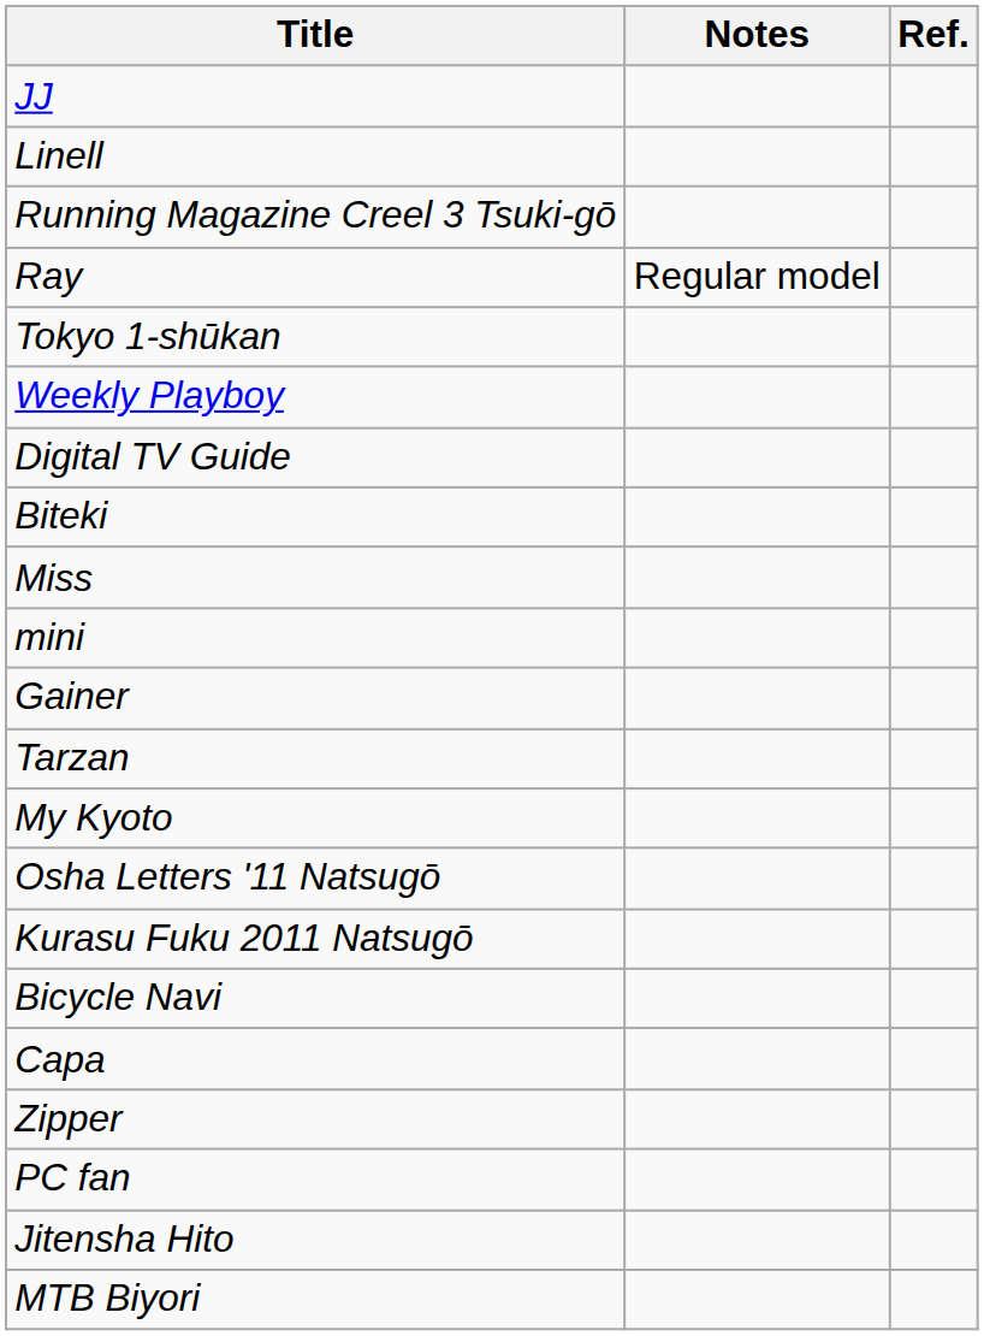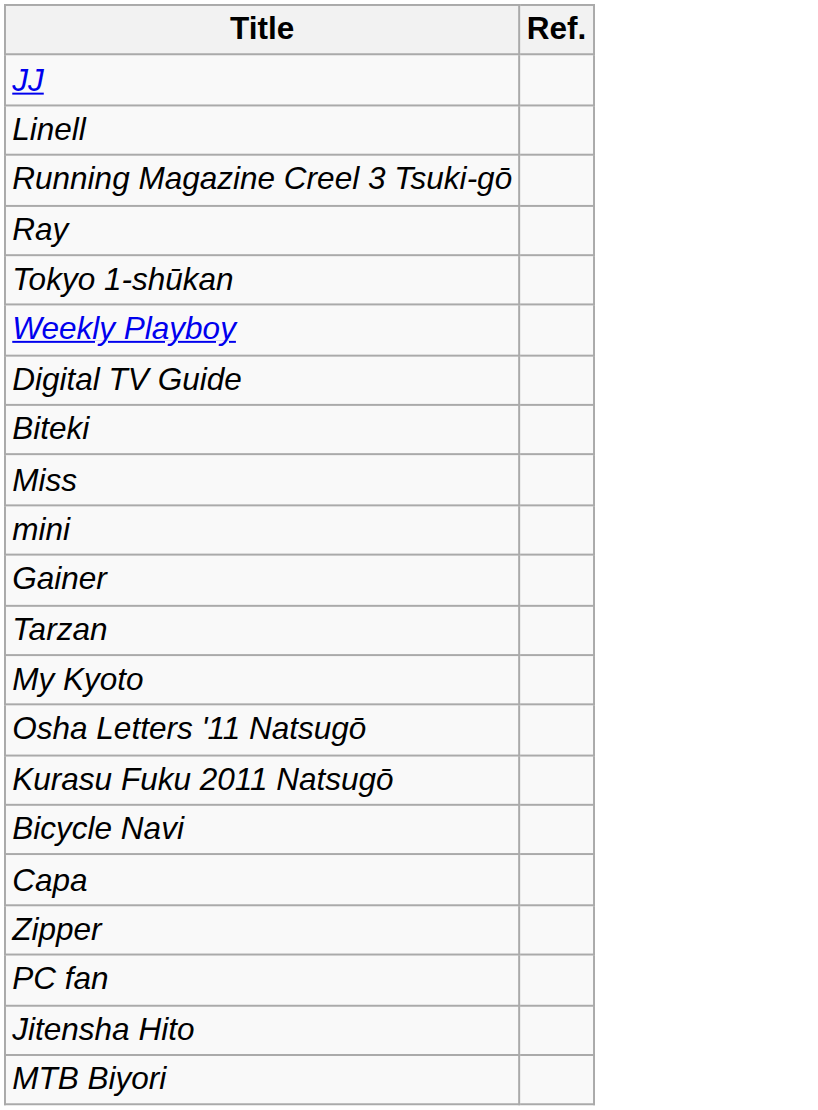 <table class="wikitable">
 <tr>
 <th>Title</th>
-<th>Notes</th>
 <th>Ref.</th>
 </tr>
 <tr>
 <td><em><a href='#'>JJ</a></em></td>
 <td></td>
-<td></td>
 </tr>
 <tr>
 <td><em>Linell</em></td>
-<td></td>
 <td></td>
 </tr>
 <tr>
 <td><em>Running Magazine Creel 3 Tsuki-gō</em></td>
 <td></td>
-<td></td>
 </tr>
 <tr>
 <td><em>Ray</em></td>
-<td>Regular model</td>
 <td></td>
 </tr>
 <tr>
 <td><em>Tokyo 1-shūkan</em></td>
 <td></td>
-<td></td>
 </tr>
 <tr>
 <td><em><a href='#'>Weekly Playboy</a></em></td>
-<td></td>
 <td></td>
 </tr>
 <tr>
 <td><em>Digital TV Guide</em></td>
 <td></td>
-<td></td>
 </tr>
 <tr>
 <td><em>Biteki</em></td>
-<td></td>
 <td></td>
 </tr>
 <tr>
 <td><em>Miss</em></td>
 <td></td>
-<td></td>
 </tr>
 <tr>
 <td><em>mini</em></td>
-<td></td>
 <td></td>
 </tr>
 <tr>
 <td><em>Gainer</em></td>
 <td></td>
-<td></td>
 </tr>
 <tr>
 <td><em>Tarzan</em></td>
-<td></td>
 <td></td>
 </tr>
 <tr>
 <td><em>My Kyoto</em></td>
 <td></td>
-<td></td>
 </tr>
 <tr>
 <td><em>Osha Letters '11 Natsugō</em></td>
-<td></td>
 <td></td>
 </tr>
 <tr>
 <td><em>Kurasu Fuku 2011 Natsugō</em></td>
 <td></td>
-<td></td>
 </tr>
 <tr>
 <td><em>Bicycle Navi</em></td>
-<td></td>
 <td></td>
 </tr>
 <tr>
 <td><em>Capa</em></td>
 <td></td>
-<td></td>
 </tr>
 <tr>
 <td><em>Zipper</em></td>
-<td></td>
 <td></td>
 </tr>
 <tr>
 <td><em>PC fan</em></td>
 <td></td>
-<td></td>
 </tr>
 <tr>
 <td><em>Jitensha Hito</em></td>
-<td></td>
 <td></td>
 </tr>
 <tr>
 <td><em>MTB Biyori</em></td>
 <td></td>
-<td></td>
 </tr>
 </table>
